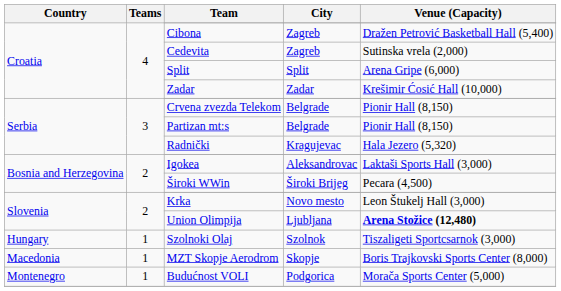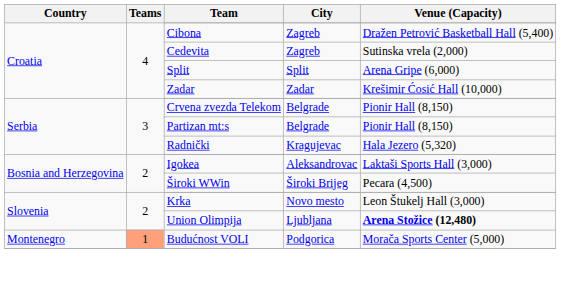 <table class="wikitable">
 <tr>
 <th>Country</th>
 <th>Teams</th>
 <th>Team</th>
 <th>City</th>
 <th>Venue (Capacity)</th>
 </tr>
 <tr>
 <td rowspan=5> <a href='#'>Croatia</a></td>
 <td align=center rowspan=5>4</td>
 </tr>
 <tr>
 <td><a href='#'>Cibona</a></td>
 <td><a href='#'>Zagreb</a></td>
 <td><a href='#'>Dražen Petrović Basketball Hall</a> (5,400)</td>
 </tr>
 <tr>
 <td><a href='#'>Cedevita</a></td>
 <td><a href='#'>Zagreb</a></td>
 <td>Sutinska vrela (2,000)</td>
 </tr>
 <tr>
 <td><a href='#'>Split</a></td>
 <td><a href='#'>Split</a></td>
 <td><a href='#'>Arena Gripe</a> (6,000)</td>
 </tr>
 <tr>
 <td><a href='#'>Zadar</a></td>
 <td><a href='#'>Zadar</a></td>
 <td><a href='#'>Krešimir Ćosić Hall</a> (10,000)</td>
 </tr>
 <tr>
 <td rowspan=4> <a href='#'>Serbia</a></td>
 <td align=center rowspan=4>3</td>
 </tr>
 <tr>
 <td><a href='#'>Crvena zvezda Telekom</a></td>
 <td><a href='#'>Belgrade</a></td>
 <td><a href='#'>Pionir Hall</a> (8,150)</td>
 </tr>
 <tr>
 <td><a href='#'>Partizan mt:s</a></td>
 <td><a href='#'>Belgrade</a></td>
 <td><a href='#'>Pionir Hall</a> (8,150)</td>
 </tr>
 <tr>
 <td><a href='#'>Radnički</a></td>
 <td><a href='#'>Kragujevac</a></td>
 <td><a href='#'>Hala Jezero</a> (5,320)</td>
 </tr>
 <tr>
 <td rowspan=3> <a href='#'>Bosnia and Herzegovina</a></td>
 <td align=center rowspan=3>2</td>
 </tr>
 <tr>
 <td><a href='#'>Igokea</a></td>
 <td><a href='#'>Aleksandrovac</a></td>
 <td><a href='#'>Laktaši Sports Hall</a> (3,000)</td>
 </tr>
 <tr>
 <td><a href='#'>Široki WWin</a></td>
 <td><a href='#'>Široki Brijeg</a></td>
 <td>Pecara (4,500)</td>
 </tr>
 <tr>
 <td rowspan=3> <a href='#'>Slovenia</a></td>
 <td align=center rowspan=3>2</td>
 </tr>
 <tr>
 <td><a href='#'>Krka</a></td>
 <td><a href='#'>Novo mesto</a></td>
 <td>Leon Štukelj Hall (3,000)</td>
 </tr>
 <tr>
 <td><a href='#'>Union Olimpija</a></td>
 <td><a href='#'>Ljubljana</a></td>
 <td><strong><a href='#'>Arena Stožice</a> (12,480)</strong></td>
 </tr>
 <tr>
-<td> <a href='#'>Hungary</a></td>
-<td align=center>1</td>
-<td><a href='#'>Szolnoki Olaj</a></td>
-<td><a href='#'>Szolnok</a></td>
-<td><a href='#'>Tiszaligeti Sportcsarnok</a> (3,000)</td>
-</tr>
-<tr>
-<td> <a href='#'>Macedonia</a></td>
-<td align=center>1</td>
-<td><a href='#'>MZT Skopje Aerodrom</a></td>
-<td><a href='#'>Skopje</a></td>
-<td><a href='#'>Boris Trajkovski Sports Center</a> (8,000)</td>
-</tr>
-<tr>
 <td> <a href='#'>Montenegro</a></td>
-<td align=center>1</td>
+<td align=center style="background: lightsalmon;">1</td>
 <td><a href='#'>Budućnost VOLI</a></td>
 <td><a href='#'>Podgorica</a></td>
 <td><a href='#'>Morača Sports Center</a> (5,000)</td>
 </tr>
 <tr>
 </tr>
 </table>
